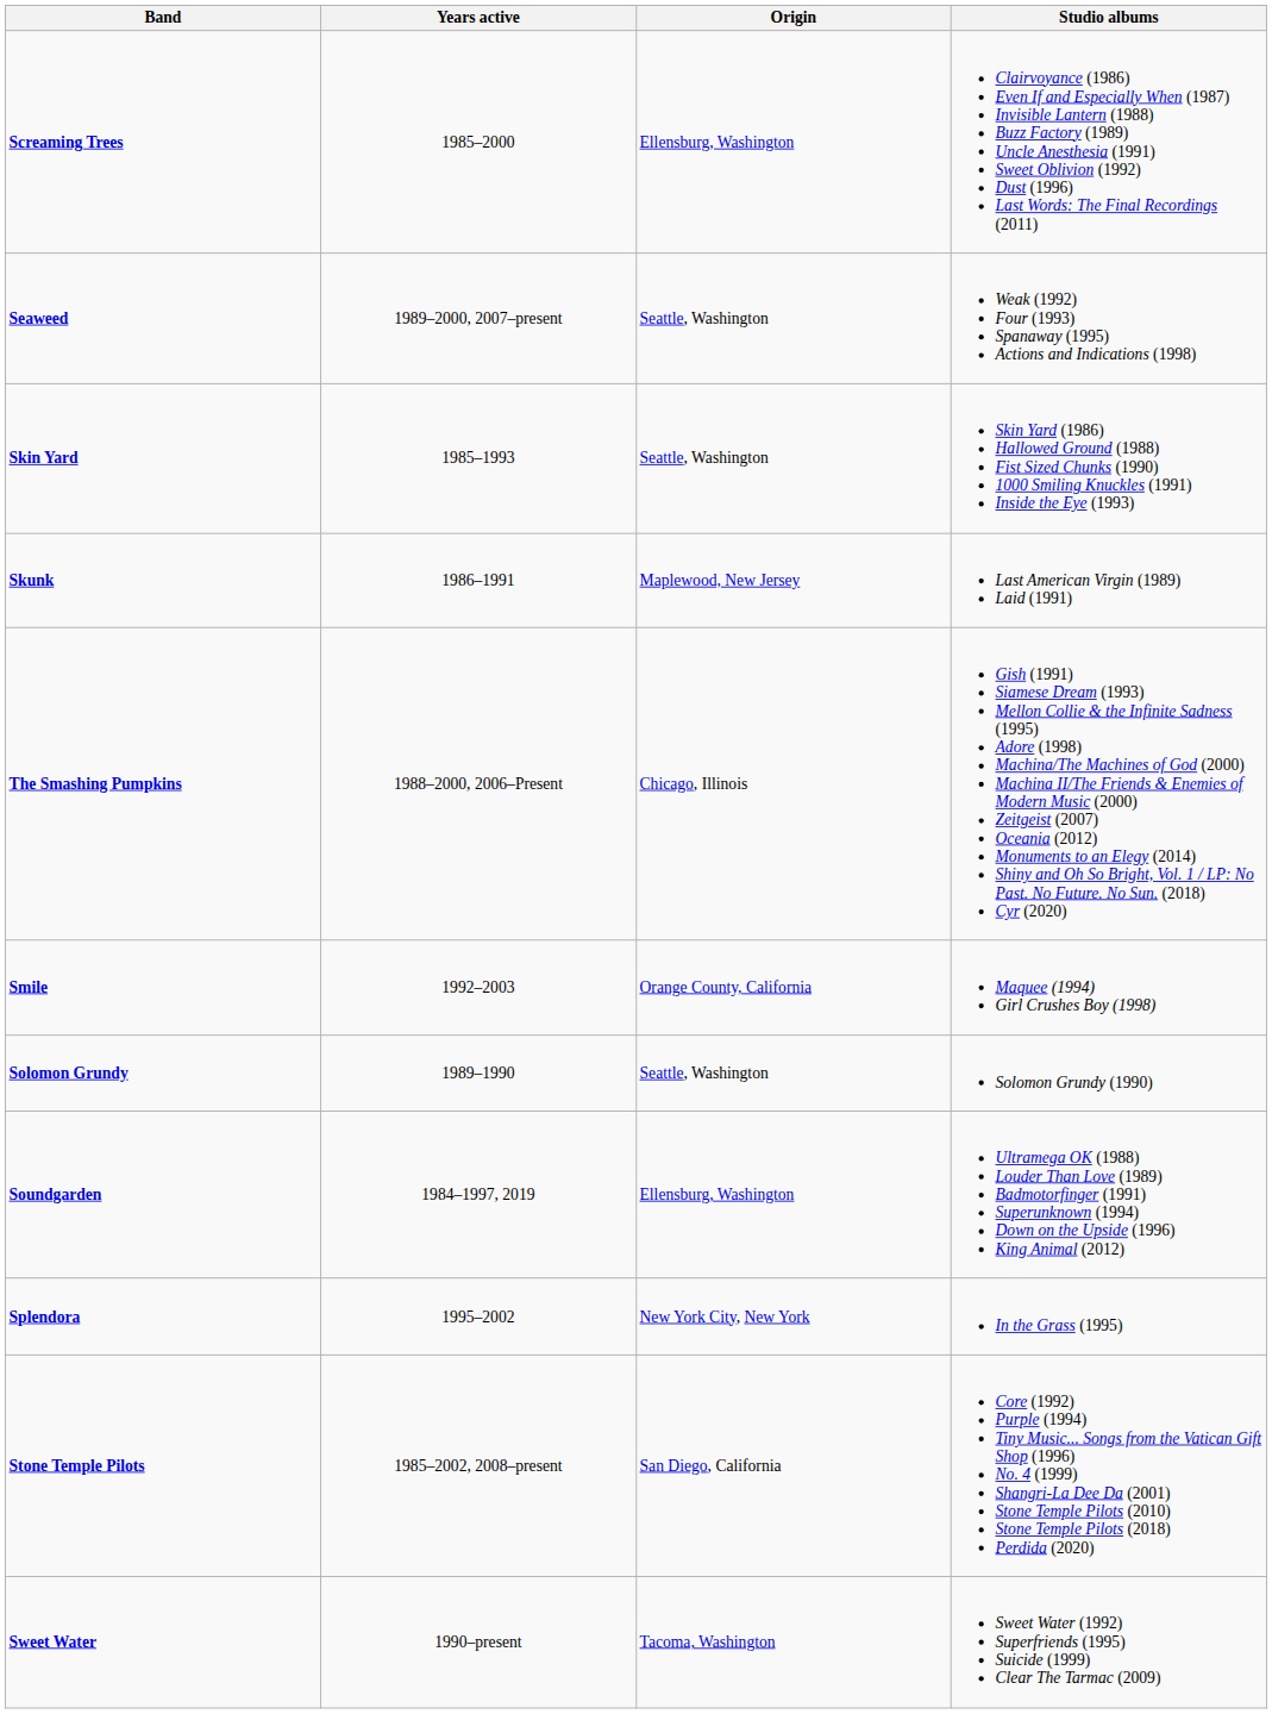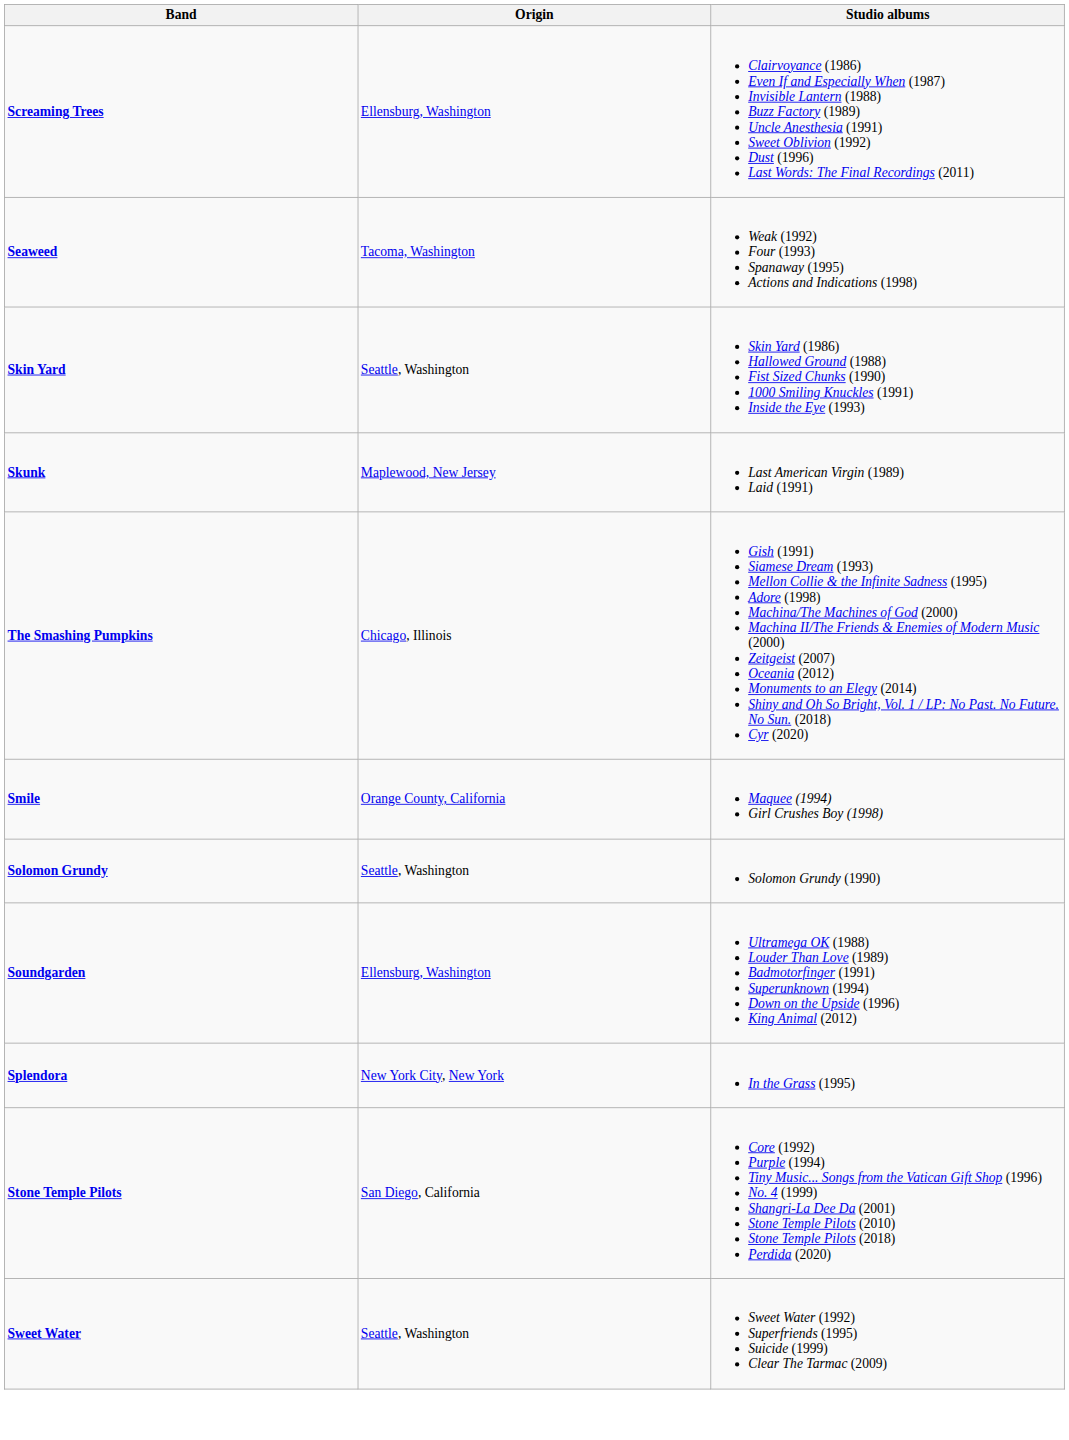 <table class="wikitable sortable">
 <tr>
 <th style="width:15%;">Band</th>
-<th style="width:15%;">Years active</th>
 <th style="width:15%;">Origin</th>
 <th style="width:15%;">Studio albums</th>
 </tr>
 <tr>
 <td><strong><a href='#'>Screaming Trees</a></strong></td>
-<td style="text-align:center;">1985–2000</td>
 <td><a href='#'>Ellensburg, Washington</a></td>
 <td><br><ul><li><em><a href='#'>Clairvoyance</a></em> (1986)</li><li><em><a href='#'>Even If and Especially When</a></em> (1987)</li><li><em><a href='#'>Invisible Lantern</a></em> (1988)</li><li><em><a href='#'>Buzz Factory</a></em> (1989)</li><li><em><a href='#'>Uncle Anesthesia</a></em> (1991)</li><li><em><a href='#'>Sweet Oblivion</a></em> (1992)</li><li><em><a href='#'>Dust</a></em> (1996)</li><li><em><a href='#'>Last Words: The Final Recordings</a></em> (2011)</li></ul></td>
 </tr>
 <tr>
 <td><strong><a href='#'>Seaweed</a></strong></td>
-<td style="text-align:center;">1989–2000, 2007–present</td>
-<td><a href='#'>Seattle</a>, Washington</td>
+<td><a href='#'>Tacoma, Washington</a></td>
 <td><br><ul><li><em>Weak</em> (1992)</li><li><em>Four</em> (1993)</li><li><em>Spanaway</em> (1995)</li><li><em>Actions and Indications</em> (1998)</li></ul></td>
 </tr>
 <tr>
 <td><strong><a href='#'>Skin Yard</a></strong></td>
-<td style="text-align:center;">1985–1993</td>
 <td><a href='#'>Seattle</a>, Washington</td>
 <td><br><ul><li><em><a href='#'>Skin Yard</a></em> (1986)</li><li><em><a href='#'>Hallowed Ground</a></em> (1988)</li><li><em><a href='#'>Fist Sized Chunks</a></em> (1990)</li><li><em><a href='#'>1000 Smiling Knuckles</a></em> (1991)</li><li><em><a href='#'>Inside the Eye</a></em> (1993)</li></ul></td>
 </tr>
 <tr>
 <td><strong><a href='#'>Skunk</a></strong></td>
-<td style="text-align:center;">1986–1991</td>
 <td><a href='#'>Maplewood, New Jersey</a></td>
 <td><br><ul><li><em>Last American Virgin</em> (1989)</li><li><em>Laid</em> (1991)</li></ul></td>
 </tr>
 <tr>
 <td><strong><a href='#'>The Smashing Pumpkins</a></strong></td>
-<td style="text-align:center;">1988–2000, 2006–Present</td>
 <td><a href='#'>Chicago</a>, Illinois</td>
 <td><br><ul><li><em><a href='#'>Gish</a></em> (1991)</li><li><em><a href='#'>Siamese Dream</a></em> (1993)</li><li><em><a href='#'>Mellon Collie & the Infinite Sadness</a></em> (1995)</li><li><em><a href='#'>Adore</a></em> (1998)</li><li><em><a href='#'>Machina/The Machines of God</a></em> (2000)</li><li><em><a href='#'>Machina II/The Friends & Enemies of Modern Music</a></em> (2000)</li><li><em><a href='#'>Zeitgeist</a></em> (2007)</li><li><em><a href='#'>Oceania</a></em> (2012)</li><li><em><a href='#'>Monuments to an Elegy</a></em> (2014)</li><li><em><a href='#'>Shiny and Oh So Bright, Vol. 1 / LP: No Past. No Future. No Sun.</a></em> (2018)</li><li><em><a href='#'>Cyr</a></em> (2020)</li></ul></td>
 </tr>
 <tr>
 <td><strong><a href='#'>Smile</a></strong></td>
-<td style="text-align:center;">1992–2003</td>
 <td><a href='#'>Orange County, California</a></td>
 <td><br><ul><li><em><a href='#'>Maquee</a> (1994)</em></li><li><em>Girl Crushes Boy (1998)</em></li></ul></td>
 </tr>
 <tr>
 <td><strong><a href='#'>Solomon Grundy</a></strong></td>
-<td style="text-align:center;">1989–1990</td>
 <td><a href='#'>Seattle</a>, Washington</td>
 <td><br><ul><li><em>Solomon Grundy</em> (1990)</li></ul></td>
 </tr>
 <tr>
 <td><strong><a href='#'>Soundgarden</a></strong></td>
-<td style="text-align:center;">1984–1997, 2019</td>
 <td><a href='#'>Ellensburg, Washington</a></td>
 <td><br><ul><li><em><a href='#'>Ultramega OK</a></em> (1988)</li><li><em><a href='#'>Louder Than Love</a></em> (1989)</li><li><em><a href='#'>Badmotorfinger</a></em> (1991)</li><li><em><a href='#'>Superunknown</a></em> (1994)</li><li><em><a href='#'>Down on the Upside</a></em> (1996)</li><li><em><a href='#'>King Animal</a></em> (2012)</li></ul></td>
 </tr>
 <tr>
 <td><strong><a href='#'>Splendora</a></strong></td>
-<td style="text-align:center;">1995–2002</td>
 <td><a href='#'>New York City</a>, <a href='#'>New York</a></td>
 <td><br><ul><li><em><a href='#'>In the Grass</a></em> (1995)</li></ul></td>
 </tr>
 <tr>
 <td><strong><a href='#'>Stone Temple Pilots</a></strong></td>
-<td style="text-align:center;">1985–2002, 2008–present</td>
 <td><a href='#'>San Diego</a>, California</td>
 <td><br><ul><li><em><a href='#'>Core</a></em>	(1992)</li><li><em><a href='#'>Purple</a></em> (1994)</li><li><em><a href='#'>Tiny Music... Songs from the Vatican Gift Shop</a></em> (1996)</li><li><em><a href='#'>No. 4</a></em> (1999)</li><li><em><a href='#'>Shangri-La Dee Da</a></em> (2001)</li><li><em><a href='#'>Stone Temple Pilots</a></em> (2010)</li><li><em><a href='#'>Stone Temple Pilots</a></em> (2018)</li><li><em><a href='#'>Perdida</a></em> (2020)</li></ul></td>
 </tr>
 <tr>
 <td><strong><a href='#'>Sweet Water</a></strong></td>
-<td style="text-align:center;">1990–present</td>
-<td><a href='#'>Tacoma, Washington</a></td>
+<td><a href='#'>Seattle</a>, Washington</td>
 <td><br><ul><li><em>Sweet Water</em> (1992)</li><li><em>Superfriends</em> (1995)</li><li><em>Suicide</em> (1999)</li><li><em>Clear The Tarmac</em> (2009)</li></ul></td>
 </tr>
 </table>
